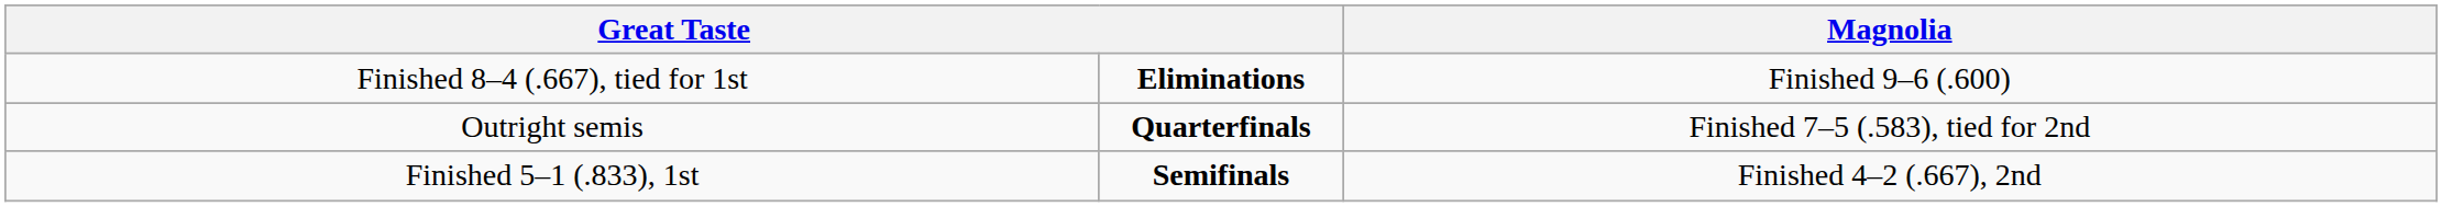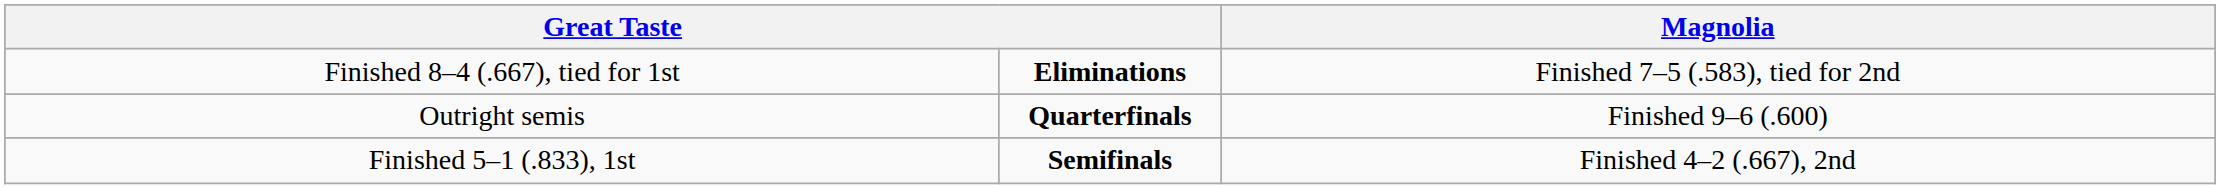 <table class="wikitable" style="width:100%;">
 <tr align=center>
 <th colspan="2" style="width:45%;"><a href='#'>Great Taste</a></th>
 <th colspan="2" style="width:45%;"><a href='#'>Magnolia</a></th>
 </tr>
 <tr align=center>
 <td>Finished 8–4 (.667), tied for 1st</td>
 <td colspan=2><strong>Eliminations</strong></td>
-<td>Finished 9–6 (.600)</td>
+<td>Finished 7–5 (.583), tied for 2nd</td>
 </tr>
 <tr align=center>
 <td>Outright semis</td>
 <td colspan=2><strong>Quarterfinals</strong></td>
-<td>Finished 7–5 (.583), tied for 2nd</td>
+<td>Finished 9–6 (.600)</td>
 </tr>
 <tr align=center>
 <td rowspan="2" style="width:45%;">Finished 5–1 (.833), 1st</td>
 <td colspan=2><strong>Semifinals</strong></td>
 <td>Finished 4–2 (.667), 2nd</td>
 </tr>
 </table>
